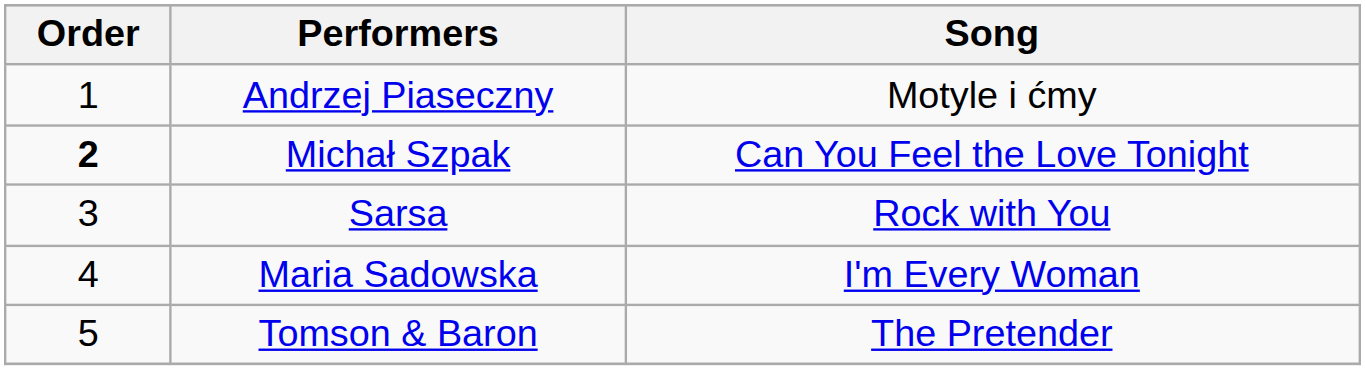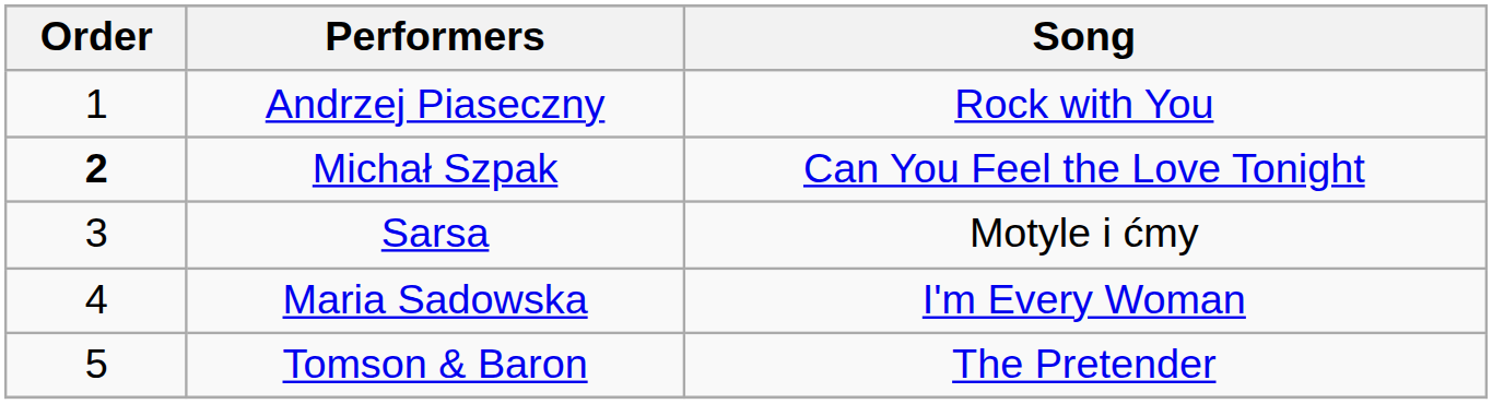 <table class="wikitable" style="text-align:center; width:65%;">
 <tr>
 </tr>
 <tr>
 <th>Order</th>
 <th>Performers</th>
 <th>Song</th>
 </tr>
 <tr>
 <td>1</td>
 <td><a href='#'>Andrzej Piaseczny</a></td>
-<td>Motyle i ćmy</td>
+<td><a href='#'>Rock with You</a></td>
 </tr>
 <tr>
 <td><strong>2</strong></td>
 <td><a href='#'>Michał Szpak</a></td>
 <td><a href='#'>Can You Feel the Love Tonight</a></td>
 </tr>
 <tr>
 <td>3</td>
 <td><a href='#'>Sarsa</a></td>
-<td><a href='#'>Rock with You</a></td>
+<td>Motyle i ćmy</td>
 </tr>
 <tr>
 <td>4</td>
 <td><a href='#'>Maria Sadowska</a></td>
 <td><a href='#'>I'm Every Woman</a></td>
 </tr>
 <tr>
 <td>5</td>
 <td><a href='#'>Tomson & Baron</a></td>
 <td><a href='#'>The Pretender</a></td>
 </tr>
 <tr>
 </tr>
 </table>
